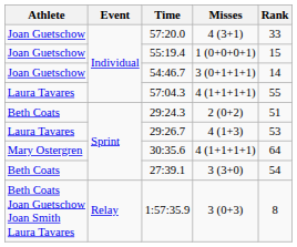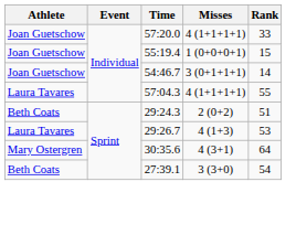 <table class=wikitable style=font-size:90%;text-align:center>
 <tr>
 <th>Athlete</th>
 <th>Event</th>
 <th>Time</th>
 <th>Misses</th>
 <th>Rank</th>
 </tr>
 <tr>
 <td align=left><a href='#'>Joan Guetschow</a></td>
 <td align=left rowspan=4><a href='#'>Individual</a></td>
 <td>57:20.0</td>
-<td>4 (3+1)</td>
+<td>4 (1+1+1+1)</td>
 <td>33</td>
 </tr>
 <tr>
 <td align=left><a href='#'>Joan Guetschow</a></td>
 <td>55:19.4</td>
 <td>1 (0+0+0+1)</td>
 <td>15</td>
 </tr>
 <tr>
 <td align=left><a href='#'>Joan Guetschow</a></td>
 <td>54:46.7</td>
 <td>3 (0+1+1+1)</td>
 <td>14</td>
 </tr>
 <tr>
 <td align=left><a href='#'>Laura Tavares</a></td>
 <td>57:04.3</td>
 <td>4 (1+1+1+1)</td>
 <td>55</td>
 </tr>
 <tr>
 <td align=left><a href='#'>Beth Coats</a></td>
 <td align=left rowspan=4><a href='#'>Sprint</a></td>
 <td>29:24.3</td>
 <td>2 (0+2)</td>
 <td>51</td>
 </tr>
 <tr>
 <td align=left><a href='#'>Laura Tavares</a></td>
 <td>29:26.7</td>
 <td>4 (1+3)</td>
 <td>53</td>
 </tr>
 <tr>
 <td align=left><a href='#'>Mary Ostergren</a></td>
 <td>30:35.6</td>
-<td>4 (1+1+1+1)</td>
+<td>4 (3+1)</td>
 <td>64</td>
 </tr>
 <tr>
 <td align=left><a href='#'>Beth Coats</a></td>
 <td>27:39.1</td>
 <td>3 (3+0)</td>
 <td>54</td>
 </tr>
-<tr>
-<td align=left><a href='#'>Beth Coats</a><br><a href='#'>Joan Guetschow</a><br><a href='#'>Joan Smith</a><br><a href='#'>Laura Tavares</a></td>
-<td align=left><a href='#'>Relay</a></td>
-<td>1:57:35.9</td>
-<td>3 (0+3)</td>
-<td>8</td>
-</tr>
 </table>
